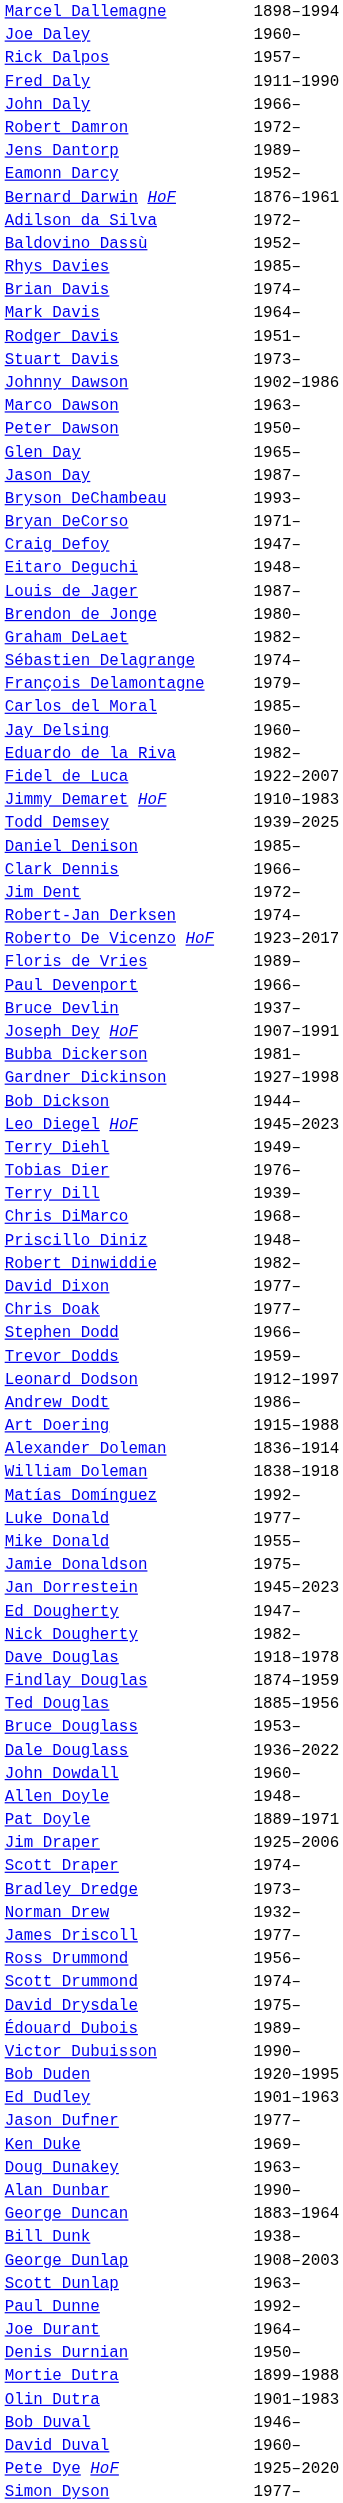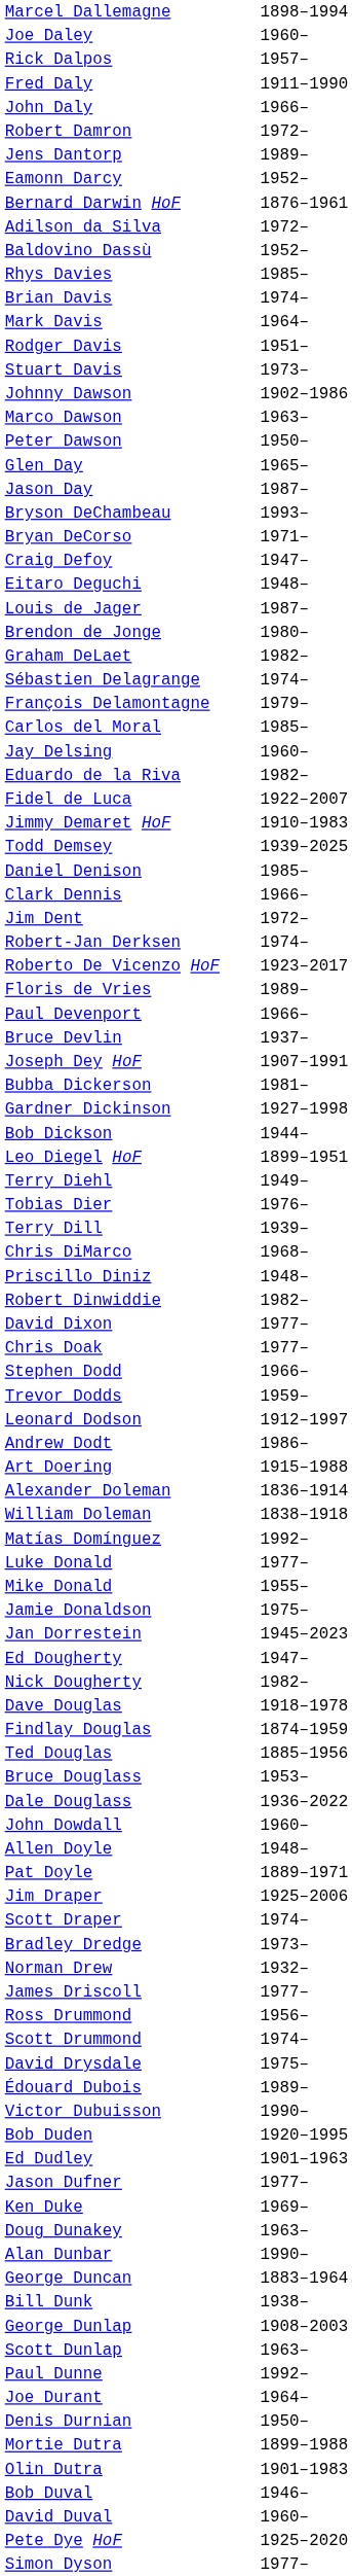 <table>
 <tr>
 <td style="width:200px"> <a href='#'>Marcel Dallemagne</a></td>
 <td>1898–1994</td>
 </tr>
 <tr>
 <td> <a href='#'>Joe Daley</a></td>
 <td>1960–</td>
 </tr>
 <tr>
 <td> <a href='#'>Rick Dalpos</a></td>
 <td>1957–</td>
 </tr>
 <tr>
 <td> <a href='#'>Fred Daly</a></td>
 <td>1911–1990</td>
 </tr>
 <tr>
 <td> <a href='#'>John Daly</a></td>
 <td>1966–</td>
 </tr>
 <tr>
 <td> <a href='#'>Robert Damron</a></td>
 <td>1972–</td>
 </tr>
 <tr>
 <td> <a href='#'>Jens Dantorp</a></td>
 <td>1989–</td>
 </tr>
 <tr>
 <td> <a href='#'>Eamonn Darcy</a></td>
 <td>1952–</td>
 </tr>
 <tr>
 <td> <a href='#'>Bernard Darwin</a> <em><a href='#'><span>HoF</span></a></em></td>
 <td>1876–1961</td>
 </tr>
 <tr>
 <td> <a href='#'>Adilson da Silva</a></td>
 <td>1972–</td>
 </tr>
 <tr>
 <td> <a href='#'>Baldovino Dassù</a></td>
 <td>1952–</td>
 </tr>
 <tr>
 <td> <a href='#'>Rhys Davies</a></td>
 <td>1985–</td>
 </tr>
 <tr>
 <td> <a href='#'>Brian Davis</a></td>
 <td>1974–</td>
 </tr>
 <tr>
 <td> <a href='#'>Mark Davis</a></td>
 <td>1964–</td>
 </tr>
 <tr>
 <td> <a href='#'>Rodger Davis</a></td>
 <td>1951–</td>
 </tr>
 <tr>
 <td> <a href='#'>Stuart Davis</a></td>
 <td>1973–</td>
 </tr>
 <tr>
 <td> <a href='#'>Johnny Dawson</a></td>
 <td>1902–1986</td>
 </tr>
 <tr>
 <td> <a href='#'>Marco Dawson</a></td>
 <td>1963–</td>
 </tr>
 <tr>
 <td> <a href='#'>Peter Dawson</a></td>
 <td>1950–</td>
 </tr>
 <tr>
 <td> <a href='#'>Glen Day</a></td>
 <td>1965–</td>
 </tr>
 <tr>
 <td> <a href='#'>Jason Day</a></td>
 <td>1987–</td>
 </tr>
 <tr>
 <td> <a href='#'>Bryson DeChambeau</a></td>
 <td>1993–</td>
 </tr>
 <tr>
 <td> <a href='#'>Bryan DeCorso</a></td>
 <td>1971–</td>
 </tr>
 <tr>
 <td> <a href='#'>Craig Defoy</a></td>
 <td>1947–</td>
 </tr>
 <tr>
 <td> <a href='#'>Eitaro Deguchi</a></td>
 <td>1948–</td>
 </tr>
 <tr>
 <td> <a href='#'>Louis de Jager</a></td>
 <td>1987–</td>
 </tr>
 <tr>
 <td> <a href='#'>Brendon de Jonge</a></td>
 <td>1980–</td>
 </tr>
 <tr>
 <td> <a href='#'>Graham DeLaet</a></td>
 <td>1982–</td>
 </tr>
 <tr>
 <td> <a href='#'>Sébastien Delagrange</a></td>
 <td>1974–</td>
 </tr>
 <tr>
 <td> <a href='#'>François Delamontagne</a></td>
 <td>1979–</td>
 </tr>
 <tr>
 <td> <a href='#'>Carlos del Moral</a></td>
 <td>1985–</td>
 </tr>
 <tr>
 <td> <a href='#'>Jay Delsing</a></td>
 <td>1960–</td>
 </tr>
 <tr>
 <td> <a href='#'>Eduardo de la Riva</a></td>
 <td>1982–</td>
 </tr>
 <tr>
 <td> <a href='#'>Fidel de Luca</a></td>
 <td>1922–2007</td>
 </tr>
 <tr>
 <td> <a href='#'>Jimmy Demaret</a> <em><a href='#'><span>HoF</span></a></em></td>
 <td>1910–1983</td>
 </tr>
 <tr>
 <td> <a href='#'>Todd Demsey</a></td>
 <td>1939–2025</td>
 </tr>
 <tr>
 <td> <a href='#'>Daniel Denison</a></td>
 <td>1985–</td>
 </tr>
 <tr>
 <td> <a href='#'>Clark Dennis</a></td>
 <td>1966–</td>
 </tr>
 <tr>
 <td> <a href='#'>Jim Dent</a></td>
 <td>1972–</td>
 </tr>
 <tr>
 <td> <a href='#'>Robert-Jan Derksen</a></td>
 <td>1974–</td>
 </tr>
 <tr>
 <td> <a href='#'>Roberto De Vicenzo</a> <em><a href='#'><span>HoF</span></a></em></td>
 <td>1923–2017</td>
 </tr>
 <tr>
 <td> <a href='#'>Floris de Vries</a></td>
 <td>1989–</td>
 </tr>
 <tr>
 <td> <a href='#'>Paul Devenport</a></td>
 <td>1966–</td>
 </tr>
 <tr>
 <td> <a href='#'>Bruce Devlin</a></td>
 <td>1937–</td>
 </tr>
 <tr>
 <td> <a href='#'>Joseph Dey</a> <em><a href='#'><span>HoF</span></a></em></td>
 <td>1907–1991</td>
 </tr>
 <tr>
 <td> <a href='#'>Bubba Dickerson</a></td>
 <td>1981–</td>
 </tr>
 <tr>
 <td> <a href='#'>Gardner Dickinson</a></td>
 <td>1927–1998</td>
 </tr>
 <tr>
 <td> <a href='#'>Bob Dickson</a></td>
 <td>1944–</td>
 </tr>
 <tr>
 <td> <a href='#'>Leo Diegel</a> <em><a href='#'><span>HoF</span></a></em></td>
-<td>1945–2023</td>
+<td>1899–1951</td>
 </tr>
 <tr>
 <td> <a href='#'>Terry Diehl</a></td>
 <td>1949–</td>
 </tr>
 <tr>
 <td> <a href='#'>Tobias Dier</a></td>
 <td>1976–</td>
 </tr>
 <tr>
 <td> <a href='#'>Terry Dill</a></td>
 <td>1939–</td>
 </tr>
 <tr>
 <td> <a href='#'>Chris DiMarco</a></td>
 <td>1968–</td>
 </tr>
 <tr>
 <td> <a href='#'>Priscillo Diniz</a></td>
 <td>1948–</td>
 </tr>
 <tr>
 <td> <a href='#'>Robert Dinwiddie</a></td>
 <td>1982–</td>
 </tr>
 <tr>
 <td> <a href='#'>David Dixon</a></td>
 <td>1977–</td>
 </tr>
 <tr>
 <td> <a href='#'>Chris Doak</a></td>
 <td>1977–</td>
 </tr>
 <tr>
 <td> <a href='#'>Stephen Dodd</a></td>
 <td>1966–</td>
 </tr>
 <tr>
 <td> <a href='#'>Trevor Dodds</a></td>
 <td>1959–</td>
 </tr>
 <tr>
 <td> <a href='#'>Leonard Dodson</a></td>
 <td>1912–1997</td>
 </tr>
 <tr>
 <td> <a href='#'>Andrew Dodt</a></td>
 <td>1986–</td>
 </tr>
 <tr>
 <td> <a href='#'>Art Doering</a></td>
 <td>1915–1988</td>
 </tr>
 <tr>
 <td> <a href='#'>Alexander Doleman</a></td>
 <td>1836–1914</td>
 </tr>
 <tr>
 <td> <a href='#'>William Doleman</a></td>
 <td>1838–1918</td>
 </tr>
 <tr>
 <td> <a href='#'>Matías Domínguez</a></td>
 <td>1992–</td>
 </tr>
 <tr>
 <td> <a href='#'>Luke Donald</a></td>
 <td>1977–</td>
 </tr>
 <tr>
 <td> <a href='#'>Mike Donald</a></td>
 <td>1955–</td>
 </tr>
 <tr>
 <td> <a href='#'>Jamie Donaldson</a></td>
 <td>1975–</td>
 </tr>
 <tr>
 <td> <a href='#'>Jan Dorrestein</a></td>
 <td>1945–2023</td>
 </tr>
 <tr>
 <td> <a href='#'>Ed Dougherty</a></td>
 <td>1947–</td>
 </tr>
 <tr>
 <td> <a href='#'>Nick Dougherty</a></td>
 <td>1982–</td>
 </tr>
 <tr>
 <td> <a href='#'>Dave Douglas</a></td>
 <td>1918–1978</td>
 </tr>
 <tr>
 <td> <a href='#'>Findlay Douglas</a></td>
 <td>1874–1959</td>
 </tr>
 <tr>
 <td> <a href='#'>Ted Douglas</a></td>
 <td>1885–1956</td>
 </tr>
 <tr>
 <td> <a href='#'>Bruce Douglass</a></td>
 <td>1953–</td>
 </tr>
 <tr>
 <td> <a href='#'>Dale Douglass</a></td>
 <td>1936–2022</td>
 </tr>
 <tr>
 <td> <a href='#'>John Dowdall</a></td>
 <td>1960–</td>
 </tr>
 <tr>
 <td> <a href='#'>Allen Doyle</a></td>
 <td>1948–</td>
 </tr>
 <tr>
 <td> <a href='#'>Pat Doyle</a></td>
 <td>1889–1971</td>
 </tr>
 <tr>
 <td> <a href='#'>Jim Draper</a></td>
 <td>1925–2006</td>
 </tr>
 <tr>
 <td> <a href='#'>Scott Draper</a></td>
 <td>1974–</td>
 </tr>
 <tr>
 <td> <a href='#'>Bradley Dredge</a></td>
 <td>1973–</td>
 </tr>
 <tr>
 <td> <a href='#'>Norman Drew</a></td>
 <td>1932–</td>
 </tr>
 <tr>
 <td> <a href='#'>James Driscoll</a></td>
 <td>1977–</td>
 </tr>
 <tr>
 <td> <a href='#'>Ross Drummond</a></td>
 <td>1956–</td>
 </tr>
 <tr>
 <td> <a href='#'>Scott Drummond</a></td>
 <td>1974–</td>
 </tr>
 <tr>
 <td> <a href='#'>David Drysdale</a></td>
 <td>1975–</td>
 </tr>
 <tr>
 <td> <a href='#'>Édouard Dubois</a></td>
 <td>1989–</td>
 </tr>
 <tr>
 <td> <a href='#'>Victor Dubuisson</a></td>
 <td>1990–</td>
 </tr>
 <tr>
 <td> <a href='#'>Bob Duden</a></td>
 <td>1920–1995</td>
 </tr>
 <tr>
 <td> <a href='#'>Ed Dudley</a></td>
 <td>1901–1963</td>
 </tr>
 <tr>
 <td> <a href='#'>Jason Dufner</a></td>
 <td>1977–</td>
 </tr>
 <tr>
 <td> <a href='#'>Ken Duke</a></td>
 <td>1969–</td>
 </tr>
 <tr>
 <td> <a href='#'>Doug Dunakey</a></td>
 <td>1963–</td>
 </tr>
 <tr>
 <td> <a href='#'>Alan Dunbar</a></td>
 <td>1990–</td>
 </tr>
 <tr>
 <td> <a href='#'>George Duncan</a></td>
 <td>1883–1964</td>
 </tr>
 <tr>
 <td> <a href='#'>Bill Dunk</a></td>
 <td>1938–</td>
 </tr>
 <tr>
 <td> <a href='#'>George Dunlap</a></td>
 <td>1908–2003</td>
 </tr>
 <tr>
 <td> <a href='#'>Scott Dunlap</a></td>
 <td>1963–</td>
 </tr>
 <tr>
 <td> <a href='#'>Paul Dunne</a></td>
 <td>1992–</td>
 </tr>
 <tr>
 <td> <a href='#'>Joe Durant</a></td>
 <td>1964–</td>
 </tr>
 <tr>
 <td> <a href='#'>Denis Durnian</a></td>
 <td>1950–</td>
 </tr>
 <tr>
 <td> <a href='#'>Mortie Dutra</a></td>
 <td>1899–1988</td>
 </tr>
 <tr>
 <td> <a href='#'>Olin Dutra</a></td>
 <td>1901–1983</td>
 </tr>
 <tr>
 <td> <a href='#'>Bob Duval</a></td>
 <td>1946–</td>
 </tr>
 <tr>
 <td> <a href='#'>David Duval</a></td>
 <td>1960–</td>
 </tr>
 <tr>
 <td> <a href='#'>Pete Dye</a> <em><a href='#'><span>HoF</span></a></em></td>
 <td>1925–2020</td>
 </tr>
 <tr>
 <td> <a href='#'>Simon Dyson</a></td>
 <td>1977–</td>
 </tr>
 </table>
